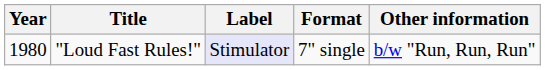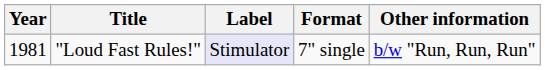 <table class="wikitable">
 <tr>
 <th>Year</th>
 <th>Title</th>
 <th>Label</th>
 <th>Format</th>
 <th>Other information</th>
 </tr>
 <tr>
-<td>1980</td>
+<td>1981</td>
 <td>"Loud Fast Rules!"</td>
 <td style="background: lavender;">Stimulator</td>
 <td>7" single</td>
 <td><a href='#'>b/w</a> "Run, Run, Run"</td>
 </tr>
 </table>
